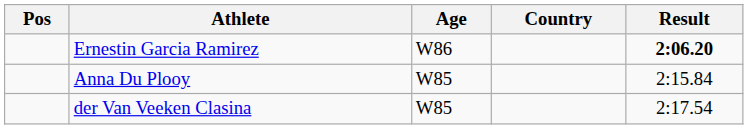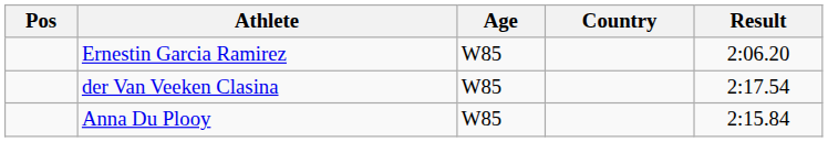 <table class="wikitable"  style="text-align:center; width:50%;">
 <tr>
 <th>Pos</th>
 <th>Athlete</th>
 <th>Age</th>
 <th>Country</th>
 <th>Result</th>
 </tr>
 <tr>
 <td align=center></td>
 <td align=left><a href='#'>Ernestin Garcia Ramirez</a></td>
-<td align=left>W86</td>
+<td align=left>W85</td>
 <td align=left></td>
-<td><strong>2:06.20</strong></td>
+<td>2:06.20</td>
+</tr>
+<tr>
+<td align=center></td>
+<td align=left><a href='#'>der Van Veeken Clasina</a></td>
+<td align=left>W85</td>
+<td align=left></td>
+<td>2:17.54</td>
 </tr>
 <tr>
 <td align=center></td>
 <td align=left><a href='#'>Anna Du Plooy</a></td>
 <td align=left>W85</td>
 <td align=left></td>
 <td>2:15.84</td>
 </tr>
-<tr>
-<td align=center></td>
-<td align=left><a href='#'>der Van Veeken Clasina</a></td>
-<td align=left>W85</td>
-<td align=left></td>
-<td>2:17.54</td>
-</tr>
 </table>
